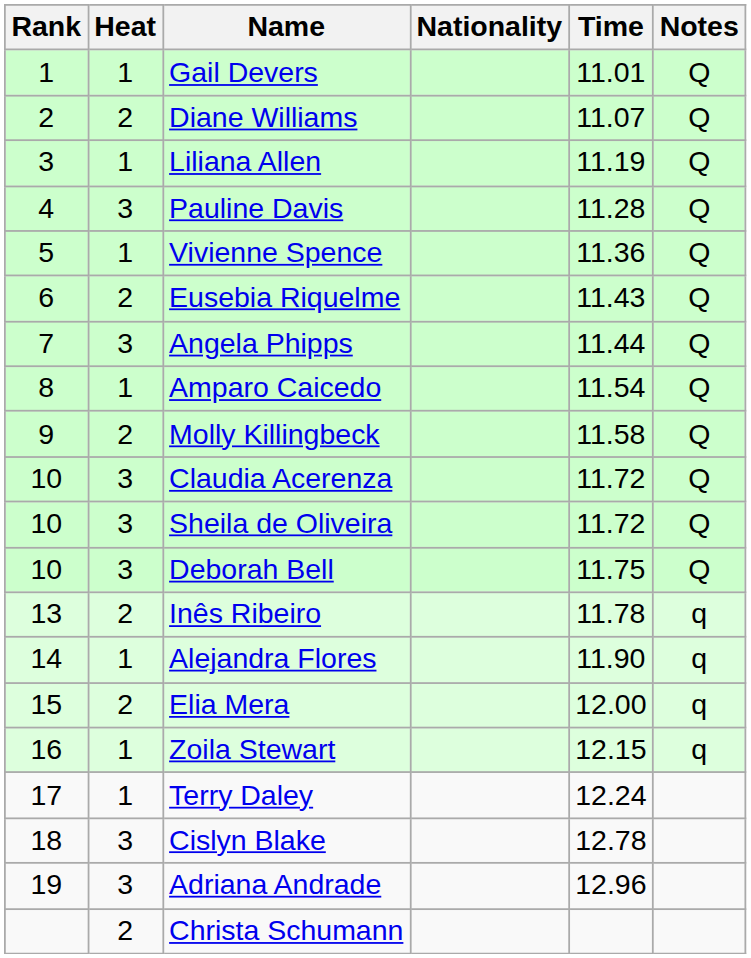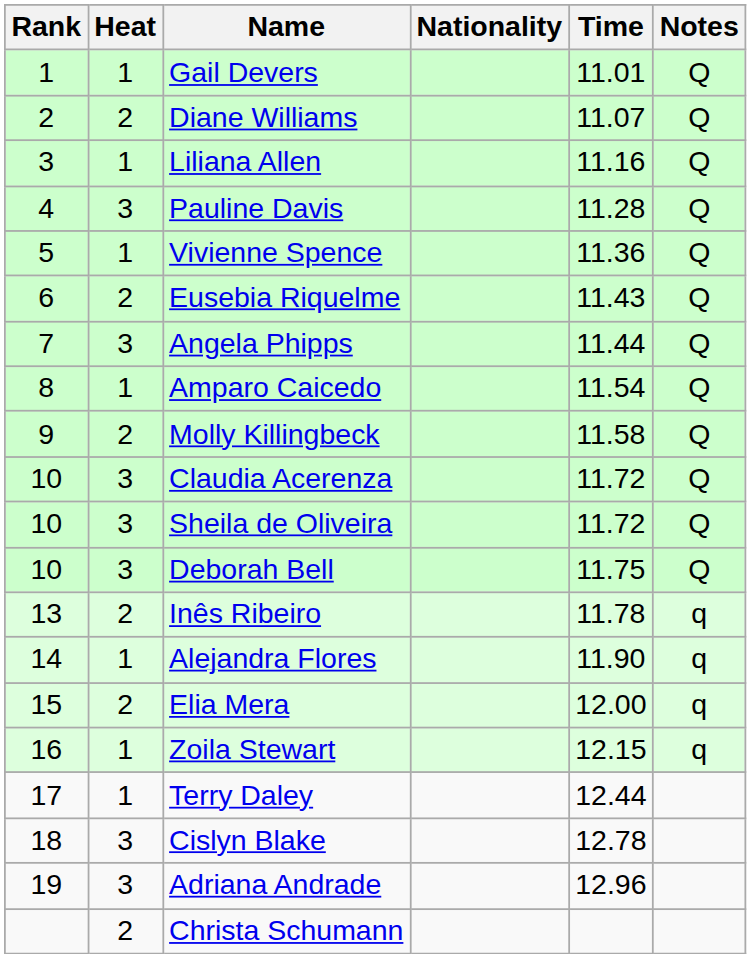 <table class="wikitable sortable" style="text-align:center">
 <tr>
 <th>Rank</th>
 <th>Heat</th>
 <th>Name</th>
 <th>Nationality</th>
 <th>Time</th>
 <th>Notes</th>
 </tr>
 <tr bgcolor=ccffcc>
 <td>1</td>
 <td>1</td>
 <td align=left><a href='#'>Gail Devers</a></td>
 <td align=left></td>
 <td>11.01</td>
 <td>Q</td>
 </tr>
 <tr bgcolor=ccffcc>
 <td>2</td>
 <td>2</td>
 <td align=left><a href='#'>Diane Williams</a></td>
 <td align=left></td>
 <td>11.07</td>
 <td>Q</td>
 </tr>
 <tr bgcolor=ccffcc>
 <td>3</td>
 <td>1</td>
 <td align=left><a href='#'>Liliana Allen</a></td>
 <td align=left></td>
-<td>11.19</td>
+<td>11.16</td>
 <td>Q</td>
 </tr>
 <tr bgcolor=ccffcc>
 <td>4</td>
 <td>3</td>
 <td align=left><a href='#'>Pauline Davis</a></td>
 <td align=left></td>
 <td>11.28</td>
 <td>Q</td>
 </tr>
 <tr bgcolor=ccffcc>
 <td>5</td>
 <td>1</td>
 <td align=left><a href='#'>Vivienne Spence</a></td>
 <td align=left></td>
 <td>11.36</td>
 <td>Q</td>
 </tr>
 <tr bgcolor=ccffcc>
 <td>6</td>
 <td>2</td>
 <td align=left><a href='#'>Eusebia Riquelme</a></td>
 <td align=left></td>
 <td>11.43</td>
 <td>Q</td>
 </tr>
 <tr bgcolor=ccffcc>
 <td>7</td>
 <td>3</td>
 <td align=left><a href='#'>Angela Phipps</a></td>
 <td align=left></td>
 <td>11.44</td>
 <td>Q</td>
 </tr>
 <tr bgcolor=ccffcc>
 <td>8</td>
 <td>1</td>
 <td align=left><a href='#'>Amparo Caicedo</a></td>
 <td align=left></td>
 <td>11.54</td>
 <td>Q</td>
 </tr>
 <tr bgcolor=ccffcc>
 <td>9</td>
 <td>2</td>
 <td align=left><a href='#'>Molly Killingbeck</a></td>
 <td align=left></td>
 <td>11.58</td>
 <td>Q</td>
 </tr>
 <tr bgcolor=ccffcc>
 <td>10</td>
 <td>3</td>
 <td align=left><a href='#'>Claudia Acerenza</a></td>
 <td align=left></td>
 <td>11.72</td>
 <td>Q</td>
 </tr>
 <tr bgcolor=ccffcc>
 <td>10</td>
 <td>3</td>
 <td align=left><a href='#'>Sheila de Oliveira</a></td>
 <td align=left></td>
 <td>11.72</td>
 <td>Q</td>
 </tr>
 <tr bgcolor=ccffcc>
 <td>10</td>
 <td>3</td>
 <td align=left><a href='#'>Deborah Bell</a></td>
 <td align=left></td>
 <td>11.75</td>
 <td>Q</td>
 </tr>
 <tr bgcolor=ddffdd>
 <td>13</td>
 <td>2</td>
 <td align=left><a href='#'>Inês Ribeiro</a></td>
 <td align=left></td>
 <td>11.78</td>
 <td>q</td>
 </tr>
 <tr bgcolor=ddffdd>
 <td>14</td>
 <td>1</td>
 <td align=left><a href='#'>Alejandra Flores</a></td>
 <td align=left></td>
 <td>11.90</td>
 <td>q</td>
 </tr>
 <tr bgcolor=ddffdd>
 <td>15</td>
 <td>2</td>
 <td align=left><a href='#'>Elia Mera</a></td>
 <td align=left></td>
 <td>12.00</td>
 <td>q</td>
 </tr>
 <tr bgcolor=ddffdd>
 <td>16</td>
 <td>1</td>
 <td align=left><a href='#'>Zoila Stewart</a></td>
 <td align=left></td>
 <td>12.15</td>
 <td>q</td>
 </tr>
 <tr>
 <td>17</td>
 <td>1</td>
 <td align=left><a href='#'>Terry Daley</a></td>
 <td align=left></td>
-<td>12.24</td>
+<td>12.44</td>
 <td></td>
 </tr>
 <tr>
 <td>18</td>
 <td>3</td>
 <td align=left><a href='#'>Cislyn Blake</a></td>
 <td align=left></td>
 <td>12.78</td>
 <td></td>
 </tr>
 <tr>
 <td>19</td>
 <td>3</td>
 <td align=left><a href='#'>Adriana Andrade</a></td>
 <td align=left></td>
 <td>12.96</td>
 <td></td>
 </tr>
 <tr>
 <td></td>
 <td>2</td>
 <td align=left><a href='#'>Christa Schumann</a></td>
 <td align=left></td>
 <td></td>
 <td></td>
 </tr>
 </table>
